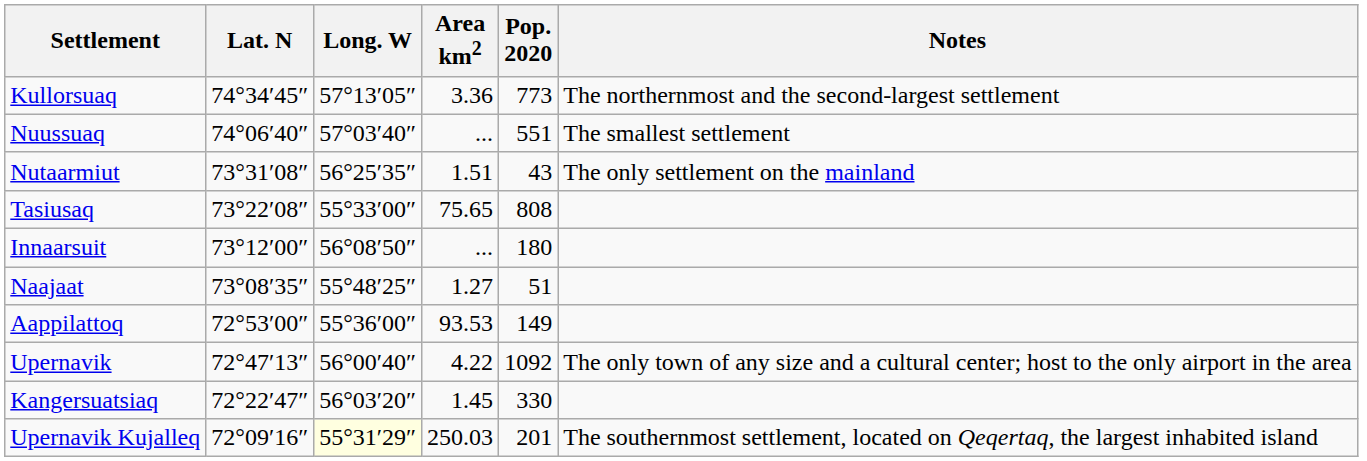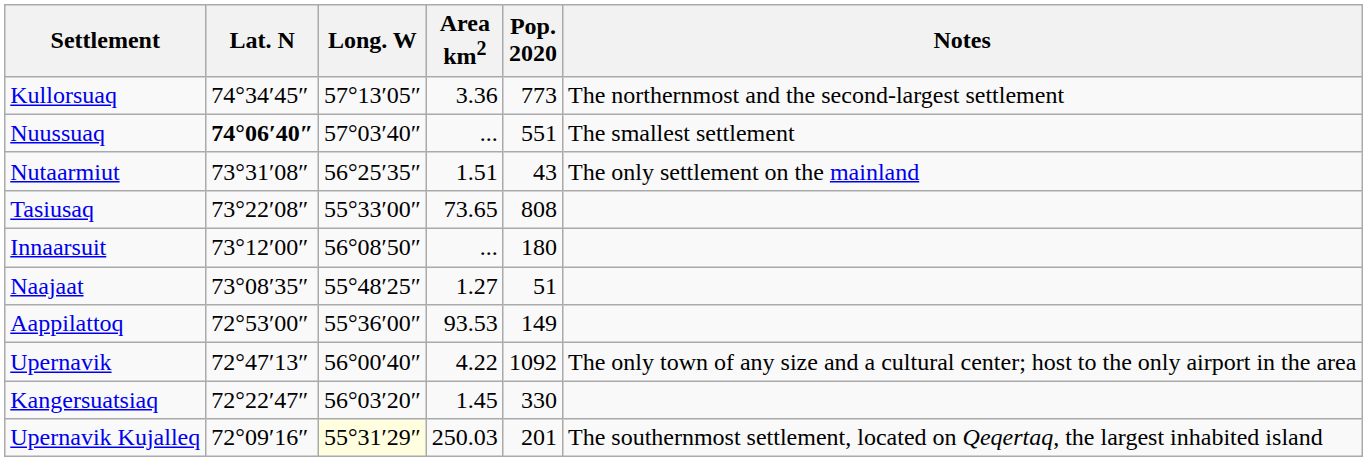 <table class="wikitable sortable">
 <tr>
 <th>Settlement</th>
 <th>Lat. N</th>
 <th>Long. W</th>
 <th>Area<br>km<sup>2</sup></th>
 <th>Pop.<br>2020</th>
 <th>Notes</th>
 </tr>
 <tr>
 <td><a href='#'>Kullorsuaq</a></td>
 <td>74°34′45″</td>
 <td>57°13′05″</td>
 <td align="right">3.36</td>
 <td align="right">773</td>
 <td>The northernmost and the second-largest settlement</td>
 </tr>
 <tr>
 <td><a href='#'>Nuussuaq</a></td>
-<td>74°06′40″</td>
+<td><strong>74°06′40″</strong></td>
 <td>57°03′40″</td>
 <td align="right">...</td>
 <td align="right">551</td>
 <td>The smallest settlement</td>
 </tr>
 <tr>
 <td><a href='#'>Nutaarmiut</a></td>
 <td>73°31′08″</td>
 <td>56°25′35″</td>
 <td align="right">1.51</td>
 <td align="right">43</td>
 <td>The only settlement on the <a href='#'>mainland</a></td>
 </tr>
 <tr>
 <td><a href='#'>Tasiusaq</a></td>
 <td>73°22′08″</td>
 <td>55°33′00″</td>
-<td align="right">75.65</td>
+<td align="right">73.65</td>
 <td align="right">808</td>
 <td></td>
 </tr>
 <tr>
 <td><a href='#'>Innaarsuit</a></td>
 <td>73°12′00″</td>
 <td>56°08′50″</td>
 <td align="right">...</td>
 <td align="right">180</td>
 <td></td>
 </tr>
 <tr>
 <td><a href='#'>Naajaat</a></td>
 <td>73°08′35″</td>
 <td>55°48′25″</td>
 <td align="right">1.27</td>
 <td align="right">51</td>
 <td></td>
 </tr>
 <tr>
 <td><a href='#'>Aappilattoq</a></td>
 <td>72°53′00″</td>
 <td>55°36′00″</td>
 <td align="right">93.53</td>
 <td align="right">149</td>
 <td></td>
 </tr>
 <tr>
 <td><a href='#'>Upernavik</a></td>
 <td>72°47′13″</td>
 <td>56°00′40″</td>
 <td align="right">4.22</td>
 <td align="right">1092</td>
 <td>The only town of any size and a cultural center; host to the only airport in the area</td>
 </tr>
 <tr>
 <td><a href='#'>Kangersuatsiaq</a></td>
 <td>72°22′47″</td>
 <td>56°03′20″</td>
 <td align="right">1.45</td>
 <td align="right">330</td>
 <td></td>
 </tr>
 <tr>
 <td><a href='#'>Upernavik Kujalleq</a></td>
 <td>72°09′16″</td>
 <td style="background: lightyellow;">55°31′29″</td>
 <td align="right">250.03</td>
 <td align="right">201</td>
 <td>The southernmost settlement, located on <em>Qeqertaq</em>, the largest inhabited island</td>
 </tr>
 </table>
